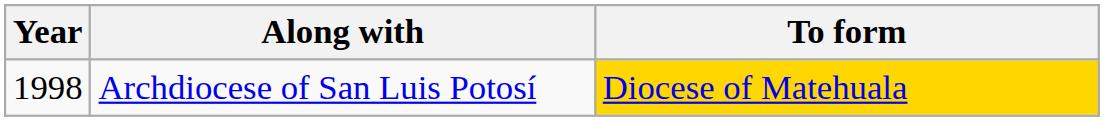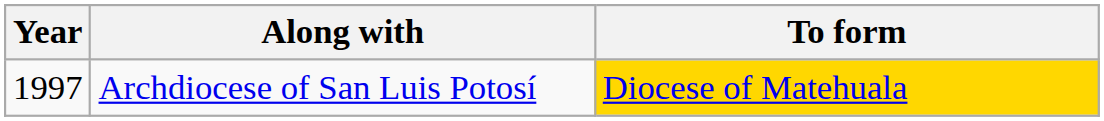 <table class="wikitable">
 <tr>
 <th>Year</th>
 <th width="225">Along with</th>
 <th width="225">To form</th>
 </tr>
 <tr valign="top">
-<td>1998</td>
+<td>1997</td>
 <td><a href='#'>Archdiocese of San Luis Potosí</a></td>
 <td style="background: gold;"><a href='#'>Diocese of Matehuala</a></td>
 </tr>
 </table>
